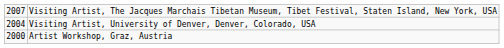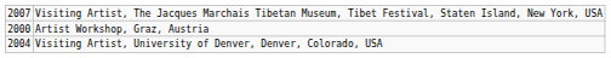 <table class="wikitable">
 <tr>
 <td>2007</td>
 <td>Visiting Artist, The Jacques Marchais Tibetan Museum, Tibet Festival, Staten Island, New York, USA</td>
 </tr>
 <tr>
+<td>2000</td>
+<td>Artist Workshop, Graz, Austria</td>
+</tr>
+<tr>
 <td>2004</td>
 <td>Visiting Artist, University of Denver, Denver, Colorado, USA</td>
 </tr>
-<tr>
-<td>2000</td>
-<td>Artist Workshop, Graz, Austria</td>
-</tr>
 </table>
